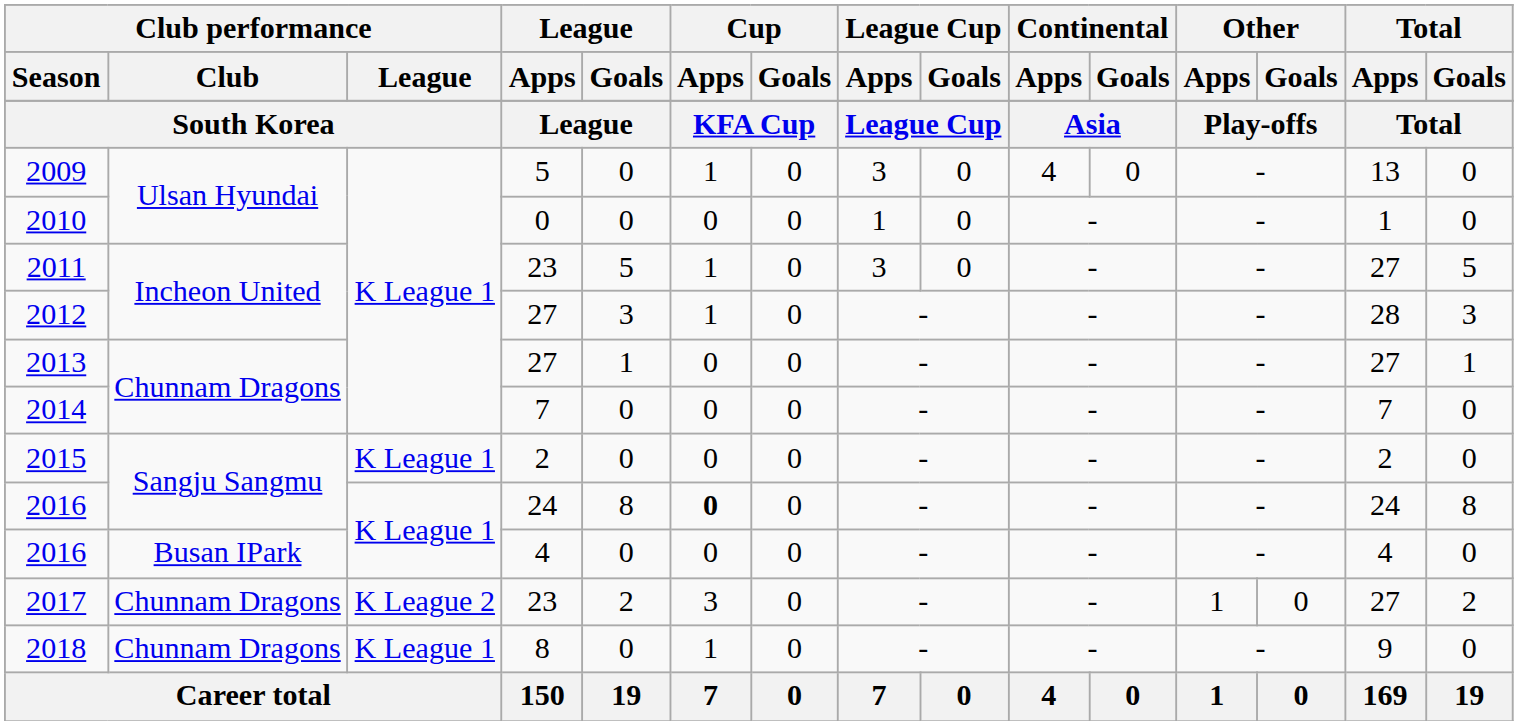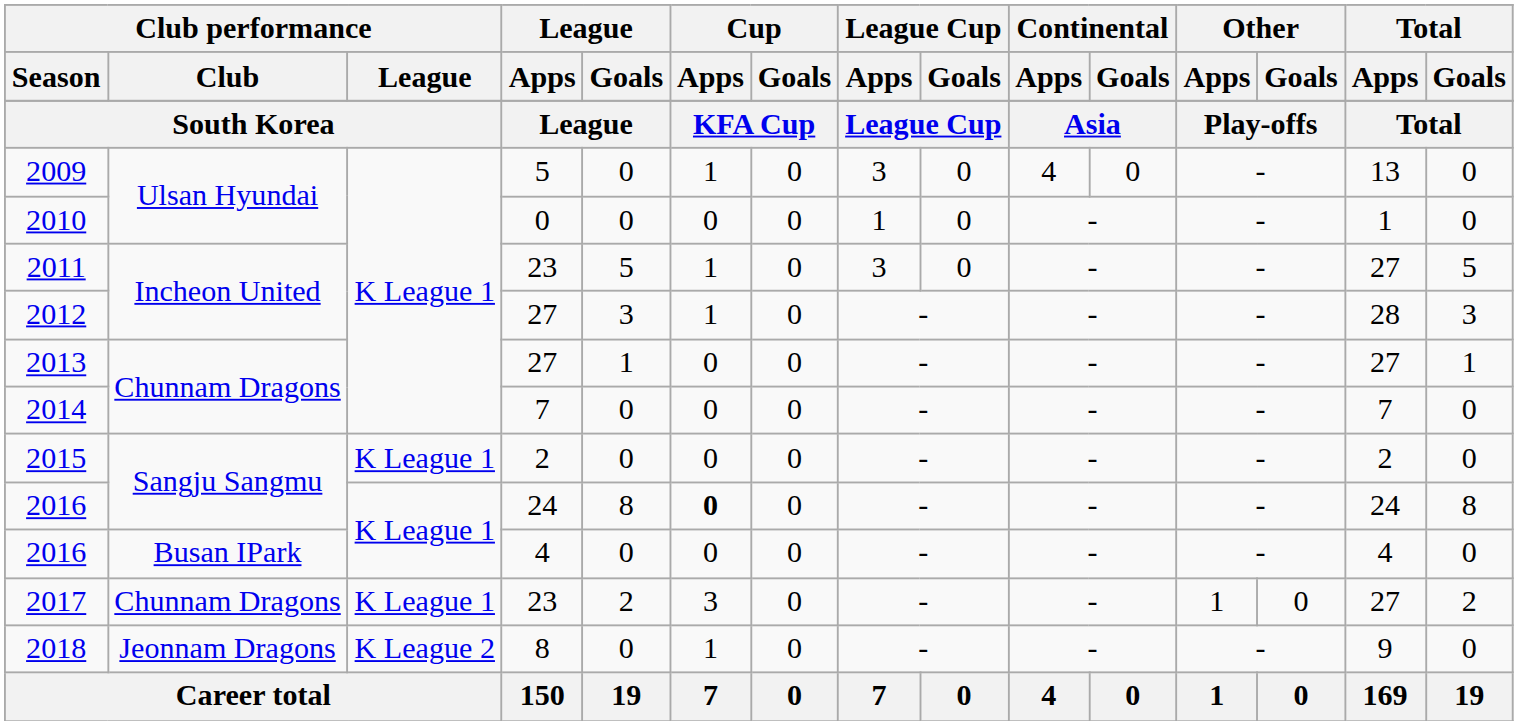 <table class="wikitable" style="text-align:center">
 <tr>
 <th colspan=3>Club performance</th>
 <th colspan=2>League</th>
 <th colspan=2>Cup</th>
 <th colspan=2>League Cup</th>
 <th colspan=2>Continental</th>
 <th colspan=2>Other</th>
 <th colspan=2>Total</th>
 </tr>
 <tr>
 <th>Season</th>
 <th>Club</th>
 <th>League</th>
 <th>Apps</th>
 <th>Goals</th>
 <th>Apps</th>
 <th>Goals</th>
 <th>Apps</th>
 <th>Goals</th>
 <th>Apps</th>
 <th>Goals</th>
 <th>Apps</th>
 <th>Goals</th>
 <th>Apps</th>
 <th>Goals</th>
 </tr>
 <tr>
 </tr>
 <tr>
 <th colspan=3>South Korea</th>
 <th colspan=2>League</th>
 <th colspan=2><a href='#'>KFA Cup</a></th>
 <th colspan=2><a href='#'>League Cup</a></th>
 <th colspan=2><a href='#'>Asia</a></th>
 <th colspan=2>Play-offs</th>
 <th colspan=2>Total</th>
 </tr>
 <tr>
 <td><a href='#'>2009</a></td>
 <td rowspan="2"><a href='#'>Ulsan Hyundai</a></td>
 <td rowspan="6"><a href='#'>K League 1</a></td>
 <td>5</td>
 <td>0</td>
 <td>1</td>
 <td>0</td>
 <td>3</td>
 <td>0</td>
 <td>4</td>
 <td>0</td>
 <td colspan="2">-</td>
 <td>13</td>
 <td>0</td>
 </tr>
 <tr>
 <td><a href='#'>2010</a></td>
 <td>0</td>
 <td>0</td>
 <td>0</td>
 <td>0</td>
 <td>1</td>
 <td>0</td>
 <td colspan="2">-</td>
 <td colspan="2">-</td>
 <td>1</td>
 <td>0</td>
 </tr>
 <tr>
 <td><a href='#'>2011</a></td>
 <td rowspan="2"><a href='#'>Incheon United</a></td>
 <td>23</td>
 <td>5</td>
 <td>1</td>
 <td>0</td>
 <td>3</td>
 <td>0</td>
 <td colspan="2">-</td>
 <td colspan="2">-</td>
 <td>27</td>
 <td>5</td>
 </tr>
 <tr>
 <td><a href='#'>2012</a></td>
 <td>27</td>
 <td>3</td>
 <td>1</td>
 <td>0</td>
 <td colspan="2">-</td>
 <td colspan="2">-</td>
 <td colspan="2">-</td>
 <td>28</td>
 <td>3</td>
 </tr>
 <tr>
 <td><a href='#'>2013</a></td>
 <td rowspan="2"><a href='#'>Chunnam Dragons</a></td>
 <td>27</td>
 <td>1</td>
 <td>0</td>
 <td>0</td>
 <td colspan="2">-</td>
 <td colspan="2">-</td>
 <td colspan="2">-</td>
 <td>27</td>
 <td>1</td>
 </tr>
 <tr>
 <td><a href='#'>2014</a></td>
 <td>7</td>
 <td>0</td>
 <td>0</td>
 <td>0</td>
 <td colspan="2">-</td>
 <td colspan="2">-</td>
 <td colspan="2">-</td>
 <td>7</td>
 <td>0</td>
 </tr>
 <tr>
 <td><a href='#'>2015</a></td>
 <td rowspan="2"><a href='#'>Sangju Sangmu</a></td>
 <td><a href='#'>K League 1</a></td>
 <td>2</td>
 <td>0</td>
 <td>0</td>
 <td>0</td>
 <td colspan="2">-</td>
 <td colspan="2">-</td>
 <td colspan="2">-</td>
 <td>2</td>
 <td>0</td>
 </tr>
 <tr>
 <td><a href='#'>2016</a></td>
 <td rowspan="2"><a href='#'>K League 1</a></td>
 <td>24</td>
 <td>8</td>
 <td><strong>0</strong></td>
 <td>0</td>
 <td colspan="2">-</td>
 <td colspan="2">-</td>
 <td colspan="2">-</td>
 <td>24</td>
 <td>8</td>
 </tr>
 <tr>
 <td><a href='#'>2016</a></td>
 <td><a href='#'>Busan IPark</a></td>
 <td>4</td>
 <td>0</td>
 <td>0</td>
 <td>0</td>
 <td colspan="2">-</td>
 <td colspan="2">-</td>
 <td colspan="2">-</td>
 <td>4</td>
 <td>0</td>
 </tr>
 <tr>
 <td><a href='#'>2017</a></td>
 <td><a href='#'>Chunnam Dragons</a></td>
-<td><a href='#'>K League 2</a></td>
+<td><a href='#'>K League 1</a></td>
 <td>23</td>
 <td>2</td>
 <td>3</td>
 <td>0</td>
 <td colspan="2">-</td>
 <td colspan="2">-</td>
 <td>1</td>
 <td>0</td>
 <td>27</td>
 <td>2</td>
 </tr>
 <tr>
 <td><a href='#'>2018</a></td>
-<td><a href='#'>Chunnam Dragons</a></td>
-<td><a href='#'>K League 1</a></td>
+<td><a href='#'>Jeonnam Dragons</a></td>
+<td><a href='#'>K League 2</a></td>
 <td>8</td>
 <td>0</td>
 <td>1</td>
 <td>0</td>
 <td colspan="2">-</td>
 <td colspan="2">-</td>
 <td colspan="2">-</td>
 <td>9</td>
 <td>0</td>
 </tr>
 <tr>
 <th colspan=3>Career total</th>
 <th>150</th>
 <th>19</th>
 <th>7</th>
 <th>0</th>
 <th>7</th>
 <th>0</th>
 <th>4</th>
 <th>0</th>
 <th>1</th>
 <th>0</th>
 <th>169</th>
 <th>19</th>
 </tr>
 </table>
